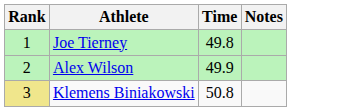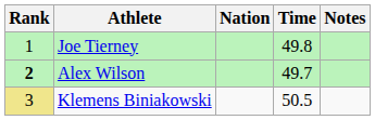 <table class="wikitable sortable" style="text-align:center">
 <tr>
 <th>Rank</th>
 <th>Athlete</th>
+<th>Nation</th>
 <th>Time</th>
 <th>Notes</th>
 </tr>
 <tr bgcolor=bbf3bb>
 <td>1</td>
 <td align=left><a href='#'>Joe Tierney</a></td>
+<td align=left></td>
 <td>49.8</td>
 <td></td>
 </tr>
 <tr bgcolor=bbf3bb>
-<td>2</td>
+<td><strong>2</strong></td>
 <td align=left><a href='#'>Alex Wilson</a></td>
-<td>49.9</td>
+<td align=left></td>
+<td>49.7</td>
 <td></td>
 </tr>
 <tr>
 <td style="background: khaki;">3</td>
 <td align=left><a href='#'>Klemens Biniakowski</a></td>
-<td>50.8</td>
+<td align=left></td>
+<td>50.5</td>
 <td></td>
 </tr>
 </table>
